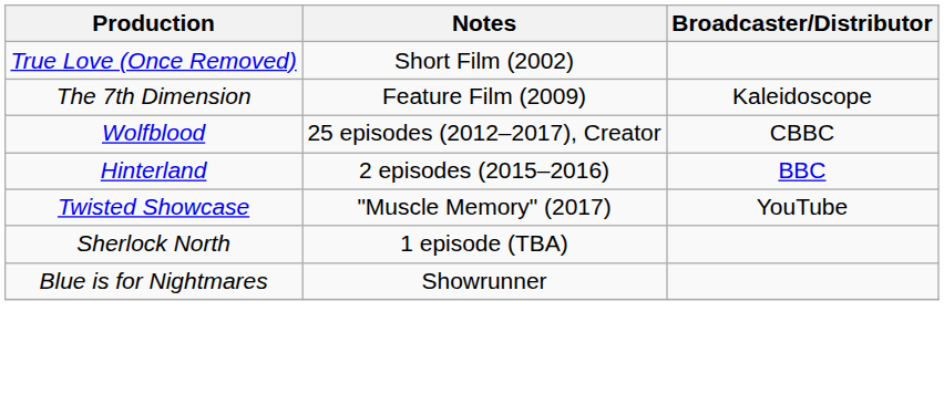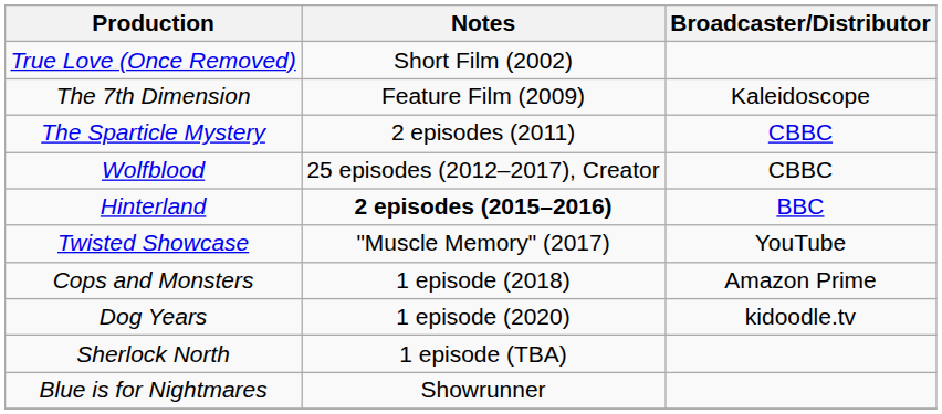 <table class=wikitable style=text-align:center>
 <tr>
 <th>Production</th>
 <th>Notes</th>
 <th>Broadcaster/Distributor</th>
 </tr>
 <tr>
 <td><em><a href='#'>True Love (Once Removed)</a></em></td>
 <td>Short Film (2002)</td>
 <td></td>
 </tr>
 <tr>
 <td><em>The 7th Dimension</em></td>
 <td>Feature Film (2009)</td>
 <td>Kaleidoscope</td>
 </tr>
 <tr>
+<td><em><a href='#'>The Sparticle Mystery</a></em></td>
+<td>2 episodes (2011)</td>
+<td><a href='#'>CBBC</a></td>
+</tr>
+<tr>
 <td><em><a href='#'>Wolfblood</a></em></td>
 <td>25 episodes (2012–2017), Creator</td>
 <td>CBBC</td>
 </tr>
 <tr>
 <td><em><a href='#'>Hinterland</a></em></td>
-<td>2 episodes (2015–2016)</td>
+<td><strong>2 episodes (2015–2016)</strong></td>
 <td><a href='#'>BBC</a></td>
 </tr>
 <tr>
 <td><em><a href='#'>Twisted Showcase</a></em></td>
 <td>"Muscle Memory" (2017)</td>
 <td>YouTube</td>
+</tr>
+<tr>
+<td><em>Cops and Monsters</em></td>
+<td>1 episode (2018)</td>
+<td>Amazon Prime</td>
+</tr>
+<tr>
+<td><em>Dog Years</em></td>
+<td>1 episode (2020)</td>
+<td>kidoodle.tv</td>
 </tr>
 <tr>
 <td><em>Sherlock North</em></td>
 <td>1 episode (TBA)</td>
 <td></td>
 </tr>
 <tr>
 <td><em>Blue is for Nightmares</em></td>
 <td>Showrunner</td>
 <td></td>
 </tr>
 <tr>
 </tr>
 </table>
